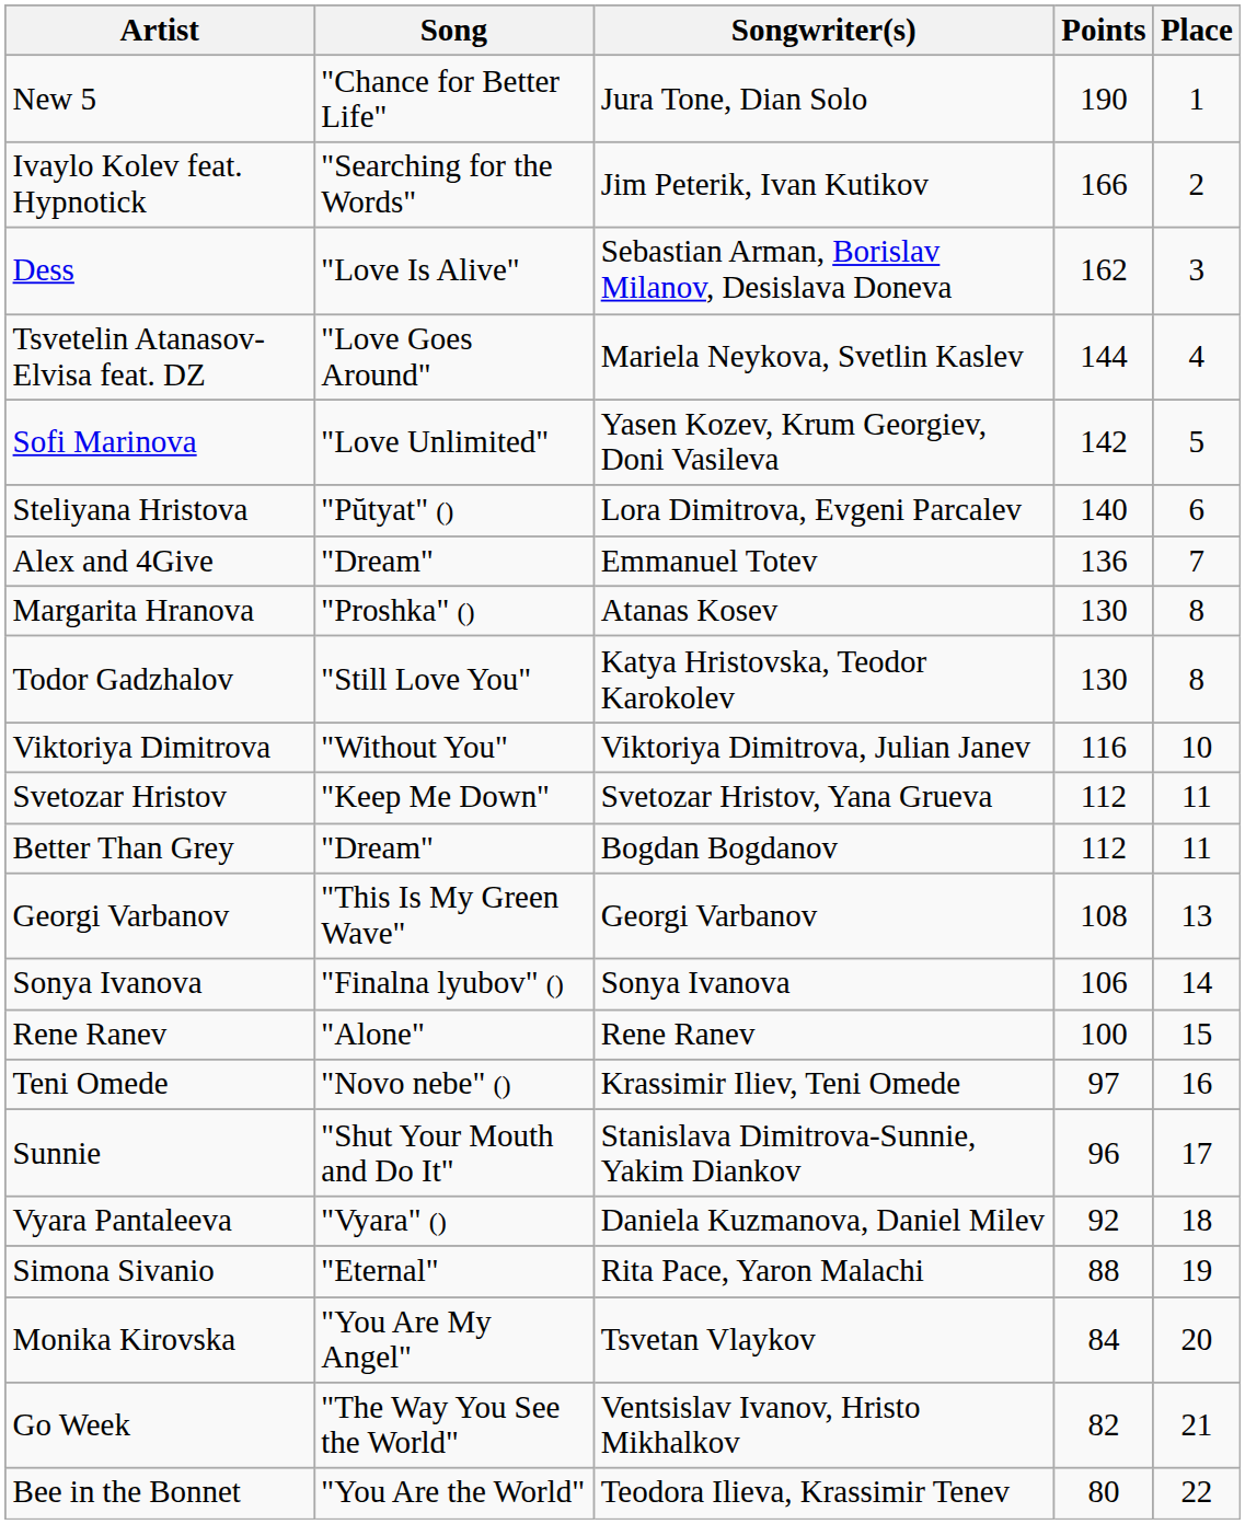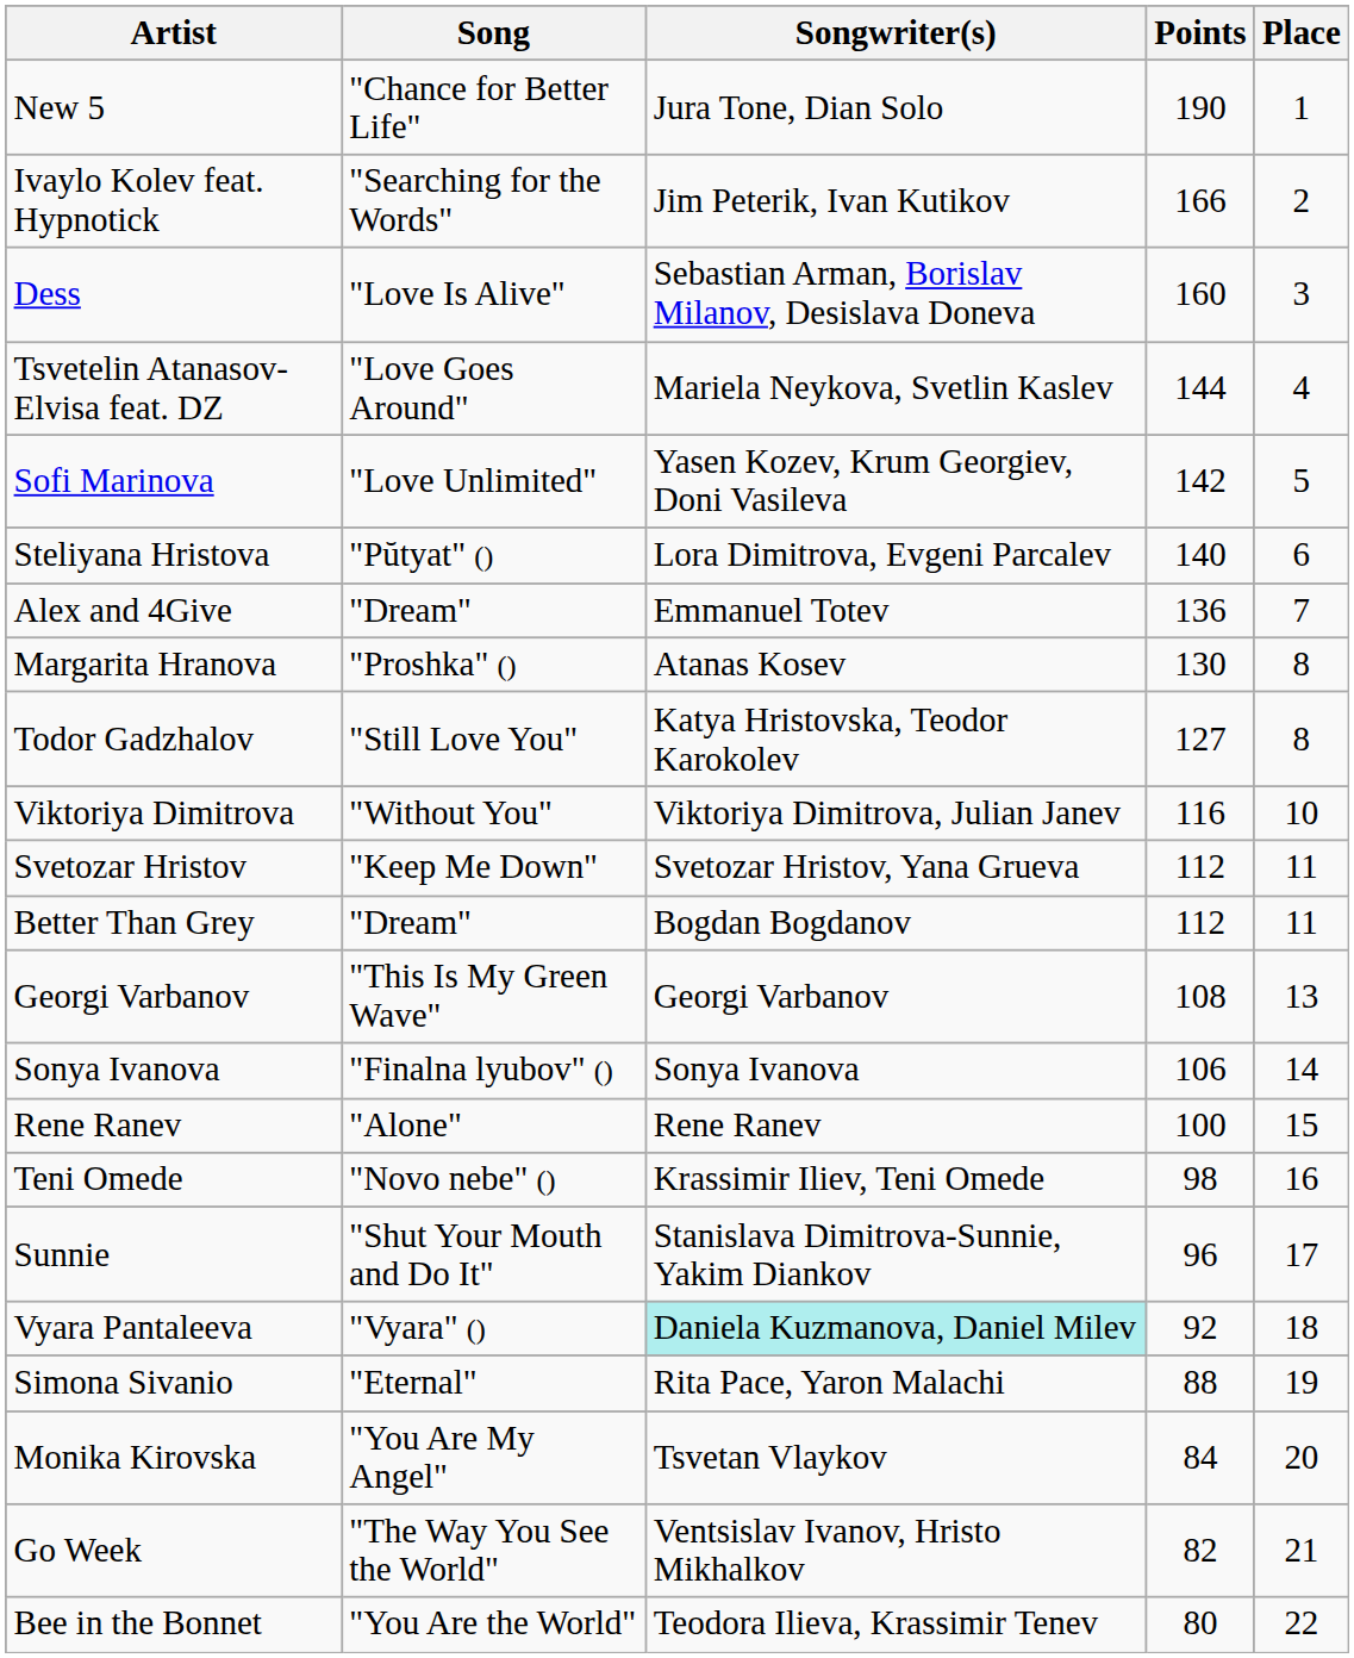 <table class="sortable wikitable" style="margin: 1em auto 1em auto; text-align:center">
 <tr>
 <th>Artist</th>
 <th>Song</th>
 <th>Songwriter(s)</th>
 <th>Points</th>
 <th>Place</th>
 </tr>
 <tr>
 <td align="left">New 5</td>
 <td align="left">"Chance for Better Life"</td>
 <td align="left">Jura Tone, Dian Solo</td>
 <td>190</td>
 <td>1</td>
 </tr>
 <tr>
 <td align="left">Ivaylo Kolev feat. Hypnotick</td>
 <td align="left">"Searching for the Words"</td>
 <td align="left">Jim Peterik, Ivan Kutikov</td>
 <td>166</td>
 <td>2</td>
 </tr>
 <tr>
 <td align="left"><a href='#'>Dess</a></td>
 <td align="left">"Love Is Alive"</td>
 <td align="left">Sebastian Arman, <a href='#'>Borislav Milanov</a>, Desislava Doneva</td>
-<td>162</td>
+<td>160</td>
 <td>3</td>
 </tr>
 <tr>
 <td align="left">Tsvetelin Atanasov-Elvisa feat. DZ</td>
 <td align="left">"Love Goes Around"</td>
 <td align="left">Mariela Neykova, Svetlin Kaslev</td>
 <td>144</td>
 <td>4</td>
 </tr>
 <tr>
 <td align="left"><a href='#'>Sofi Marinova</a></td>
 <td align="left">"Love Unlimited"</td>
 <td align="left">Yasen Kozev, Krum Georgiev, Doni Vasileva</td>
 <td>142</td>
 <td>5</td>
 </tr>
 <tr>
 <td align="left">Steliyana Hristova</td>
 <td align="left">"Pŭtyat" <small>()</small></td>
 <td align="left">Lora Dimitrova, Evgeni Parcalev</td>
 <td>140</td>
 <td>6</td>
 </tr>
 <tr>
 <td align="left">Alex and 4Give</td>
 <td align="left">"Dream"</td>
 <td align="left">Emmanuel Totev</td>
 <td>136</td>
 <td>7</td>
 </tr>
 <tr>
 <td align="left">Margarita Hranova</td>
 <td align="left">"Proshka" <small>()</small></td>
 <td align="left">Atanas Kosev</td>
 <td>130</td>
 <td>8</td>
 </tr>
 <tr>
 <td align="left">Todor Gadzhalov</td>
 <td align="left">"Still Love You"</td>
 <td align="left">Katya Hristovska, Teodor Karokolev</td>
-<td>130</td>
+<td>127</td>
 <td>8</td>
 </tr>
 <tr>
 <td align="left">Viktoriya Dimitrova</td>
 <td align="left">"Without You"</td>
 <td align="left">Viktoriya Dimitrova, Julian Janev</td>
 <td>116</td>
 <td>10</td>
 </tr>
 <tr>
 <td align="left">Svetozar Hristov</td>
 <td align="left">"Keep Me Down"</td>
 <td align="left">Svetozar Hristov, Yana Grueva</td>
 <td>112</td>
 <td>11</td>
 </tr>
 <tr>
 <td align="left">Better Than Grey</td>
 <td align="left">"Dream"</td>
 <td align="left">Bogdan Bogdanov</td>
 <td>112</td>
 <td>11</td>
 </tr>
 <tr>
 <td align="left">Georgi Varbanov</td>
 <td align="left">"This Is My Green Wave"</td>
 <td align="left">Georgi Varbanov</td>
 <td>108</td>
 <td>13</td>
 </tr>
 <tr>
 <td align="left">Sonya Ivanova</td>
 <td align="left">"Finalna lyubov" <small>()</small></td>
 <td align="left">Sonya Ivanova</td>
 <td>106</td>
 <td>14</td>
 </tr>
 <tr>
 <td align="left">Rene Ranev</td>
 <td align="left">"Alone"</td>
 <td align="left">Rene Ranev</td>
 <td>100</td>
 <td>15</td>
 </tr>
 <tr>
 <td align="left">Teni Omede</td>
 <td align="left">"Novo nebe" <small>()</small></td>
 <td align="left">Krassimir Iliev, Teni Omede</td>
-<td>97</td>
+<td>98</td>
 <td>16</td>
 </tr>
 <tr>
 <td align="left">Sunnie</td>
 <td align="left">"Shut Your Mouth and Do It"</td>
 <td align="left">Stanislava Dimitrova-Sunnie, Yakim Diankov</td>
 <td>96</td>
 <td>17</td>
 </tr>
 <tr>
 <td align="left">Vyara Pantaleeva</td>
 <td align="left">"Vyara" <small>()</small></td>
-<td align="left">Daniela Kuzmanova, Daniel Milev</td>
+<td align="left" style="background: paleturquoise;">Daniela Kuzmanova, Daniel Milev</td>
 <td>92</td>
 <td>18</td>
 </tr>
 <tr>
 <td align="left">Simona Sivanio</td>
 <td align="left">"Eternal"</td>
 <td align="left">Rita Pace, Yaron Malachi</td>
 <td>88</td>
 <td>19</td>
 </tr>
 <tr>
 <td align="left">Monika Kirovska</td>
 <td align="left">"You Are My Angel"</td>
 <td align="left">Tsvetan Vlaykov</td>
 <td>84</td>
 <td>20</td>
 </tr>
 <tr>
 <td align="left">Go Week</td>
 <td align="left">"The Way You See the World"</td>
 <td align="left">Ventsislav Ivanov, Hristo Mikhalkov</td>
 <td>82</td>
 <td>21</td>
 </tr>
 <tr>
 <td align="left">Bee in the Bonnet</td>
 <td align="left">"You Are the World"</td>
 <td align="left">Teodora Ilieva, Krassimir Tenev</td>
 <td>80</td>
 <td>22</td>
 </tr>
 </table>
